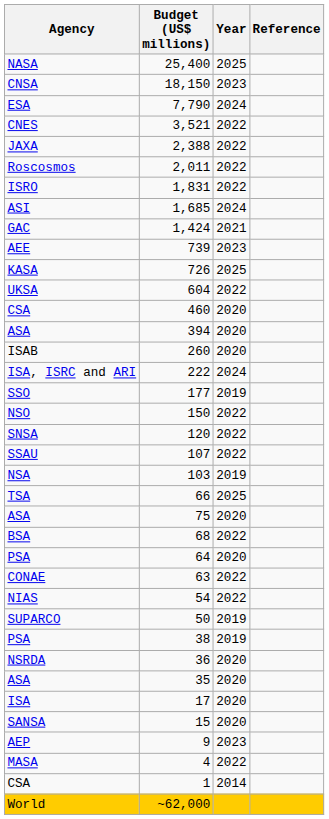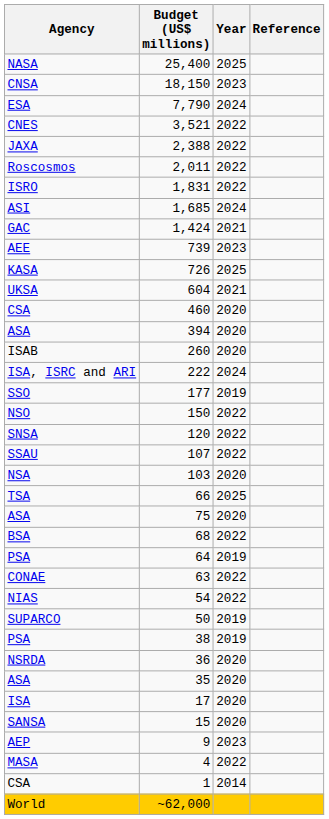 <table class="wikitable sortable">
 <tr>
 <th scope="col">Agency</th>
 <th scope="col">Budget <br> (US$<br>millions)</th>
 <th scope="col">Year</th>
 <th class=unsortable>Reference</th>
 </tr>
 <tr>
 <td scope="row"> <a href='#'>NASA</a></td>
 <td style="text-align:right;">25,400</td>
 <td>2025</td>
 <td></td>
 </tr>
 <tr>
 <td scope="row"> <a href='#'>CNSA</a></td>
 <td style="text-align:right;">18,150</td>
 <td>2023</td>
 <td></td>
 </tr>
 <tr>
 <td scope="row"> <a href='#'>ESA</a></td>
 <td style="text-align:right;">7,790</td>
 <td>2024</td>
 <td></td>
 </tr>
 <tr>
 <td scope="row"> <a href='#'>CNES</a></td>
 <td style="text-align:right;">3,521</td>
 <td>2022</td>
 <td></td>
 </tr>
 <tr>
 <td scope="row"> <a href='#'>JAXA</a></td>
 <td style="text-align:right;">2,388</td>
 <td>2022</td>
 <td></td>
 </tr>
 <tr>
 <td scope="row"> <a href='#'>Roscosmos</a></td>
 <td style="text-align:right;">2,011</td>
 <td>2022</td>
 <td></td>
 </tr>
 <tr>
 <td scope="row"> <a href='#'>ISRO</a></td>
 <td style="text-align:right;">1,831</td>
 <td>2022</td>
 <td></td>
 </tr>
 <tr>
 <td scope="row"> <a href='#'>ASI</a></td>
 <td style="text-align:right;">1,685</td>
 <td>2024</td>
 <td></td>
 </tr>
 <tr>
 <td scope="row"> <a href='#'>GAC</a></td>
 <td style="text-align:right;">1,424</td>
 <td>2021</td>
 <td></td>
 </tr>
 <tr>
 <td scope="row"> <a href='#'>AEE</a></td>
 <td style="text-align:right;">739</td>
 <td>2023</td>
 <td></td>
 </tr>
 <tr>
 <td scope="row"> <a href='#'>KASA</a></td>
 <td style="text-align:right;">726</td>
 <td>2025</td>
 <td></td>
 </tr>
 <tr>
 <td scope="row"> <a href='#'>UKSA</a></td>
 <td style="text-align:right;">604</td>
-<td>2022</td>
+<td>2021</td>
 <td></td>
 </tr>
 <tr>
 <td scope="row"> <a href='#'>CSA</a></td>
 <td style="text-align:right;">460</td>
 <td>2020</td>
 <td></td>
 </tr>
 <tr>
 <td scope="row"> <a href='#'>ASA</a></td>
 <td style="text-align:right;">394</td>
 <td>2020</td>
 <td></td>
 </tr>
 <tr>
 <td scope="row"> ISAB</td>
 <td style="text-align:right;">260</td>
 <td>2020</td>
 <td></td>
 </tr>
 <tr>
 <td scope="row"> <a href='#'>ISA</a>, <a href='#'>ISRC</a> and <a href='#'>ARI</a></td>
 <td style="text-align:right;">222</td>
 <td>2024</td>
 <td></td>
 </tr>
 <tr>
 <td scope="row"> <a href='#'>SSO</a></td>
 <td style="text-align:right;">177</td>
 <td>2019</td>
 <td></td>
 </tr>
 <tr>
 <td scope="row"> <a href='#'>NSO</a></td>
 <td style="text-align:right;">150</td>
 <td>2022</td>
 <td></td>
 </tr>
 <tr>
 <td scope="row"> <a href='#'>SNSA</a></td>
 <td style="text-align:right;">120</td>
 <td>2022</td>
 <td></td>
 </tr>
 <tr>
 <td scope="row"> <a href='#'>SSAU</a></td>
 <td style="text-align:right;">107</td>
 <td>2022</td>
 <td></td>
 </tr>
 <tr>
 <td scope="row"> <a href='#'>NSA</a></td>
 <td style="text-align:right;">103</td>
-<td>2019</td>
+<td>2020</td>
 <td></td>
 </tr>
 <tr>
 <td scope="row"> <a href='#'>TSA</a></td>
 <td style="text-align:right;">66</td>
 <td>2025</td>
 <td></td>
 </tr>
 <tr>
 <td scope="row"> <a href='#'>ASA</a></td>
 <td style="text-align:right;">75</td>
 <td>2020</td>
 <td></td>
 </tr>
 <tr>
 <td scope="row"> <a href='#'>BSA</a></td>
 <td style="text-align:right;">68</td>
 <td>2022</td>
 <td></td>
 </tr>
 <tr>
 <td scope="row"> <a href='#'>PSA</a></td>
 <td style="text-align:right;">64</td>
-<td>2020</td>
+<td>2019</td>
 <td></td>
 </tr>
 <tr>
 <td scope="row"> <a href='#'>CONAE</a></td>
 <td style="text-align:right;">63</td>
 <td>2022</td>
 <td></td>
 </tr>
 <tr>
 <td scope="row"> <a href='#'>NIAS</a></td>
 <td style="text-align:right;">54</td>
 <td>2022</td>
 <td></td>
 </tr>
 <tr>
 <td scope="row"> <a href='#'>SUPARCO</a></td>
 <td style="text-align:right;">50</td>
 <td>2019</td>
 <td></td>
 </tr>
 <tr>
 <td scope="row"> <a href='#'>PSA</a></td>
 <td style="text-align:right;">38</td>
 <td>2019</td>
 <td></td>
 </tr>
 <tr>
 <td scope="row"> <a href='#'>NSRDA</a></td>
 <td style="text-align:right;">36</td>
 <td>2020</td>
 <td></td>
 </tr>
 <tr>
 <td scope="row"> <a href='#'>ASA</a></td>
 <td style="text-align:right;">35</td>
 <td>2020</td>
 <td></td>
 </tr>
 <tr>
 <td scope="row"> <a href='#'>ISA</a></td>
 <td style="text-align:right;">17</td>
 <td>2020</td>
 <td></td>
 </tr>
 <tr>
 <td scope="row"> <a href='#'>SANSA</a></td>
 <td style="text-align:right;">15</td>
 <td>2020</td>
 <td></td>
 </tr>
 <tr>
 <td scope="row"> <a href='#'>AEP</a></td>
 <td style="text-align:right;">9</td>
 <td>2023</td>
 <td></td>
 </tr>
 <tr>
 <td scope="row"> <a href='#'>MASA</a></td>
 <td style="text-align:right;">4</td>
 <td>2022</td>
 <td></td>
 </tr>
 <tr>
 <td scope="row"> CSA</td>
 <td style="text-align:right;">1</td>
 <td>2014</td>
 <td></td>
 </tr>
 <tr style="background:#fc0;">
 <td scope="row"> World</td>
 <td style="text-align:right;">~62,000</td>
 <td></td>
 <td></td>
 </tr>
 </table>
